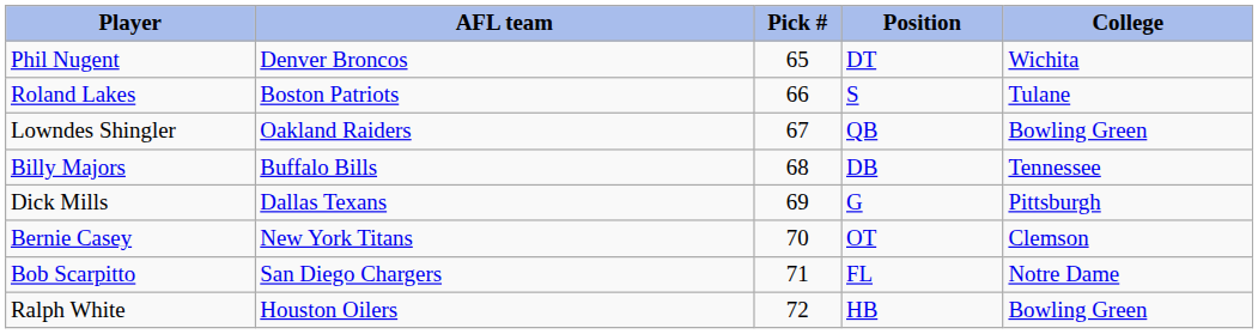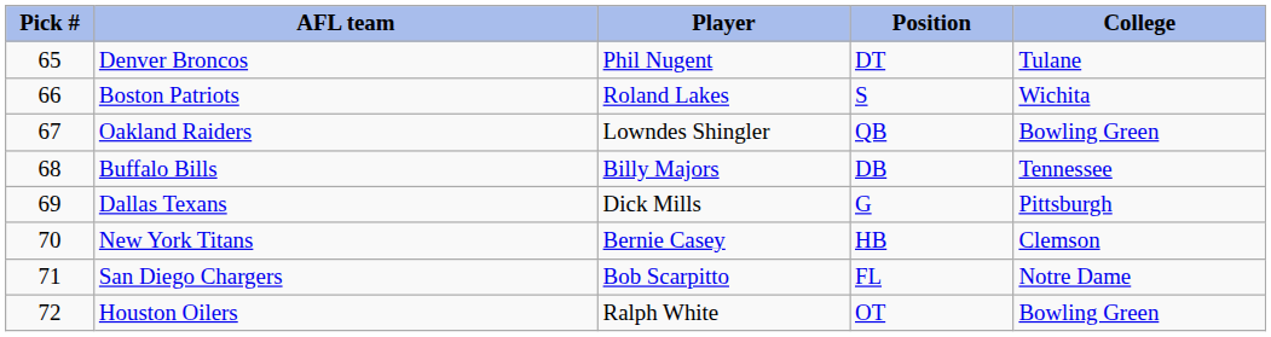 <table class="wikitable sortable sortable" style="width: 100%">
 <tr>
+<th style="background:#A8BDEC;" width=7%>Pick #</th>
+<th width=40% style="background:#A8BDEC;">AFL team</th>
 <th width=20% style="background:#A8BDEC;">Player</th>
-<th width=40% style="background:#A8BDEC;">AFL team</th>
-<th style="background:#A8BDEC;" width=7%>Pick #</th>
 <th width=13% style="background:#A8BDEC;">Position</th>
 <th style="background:#A8BDEC;">College</th>
 </tr>
 <tr>
+<td align="center">65</td>
+<td><a href='#'>Denver Broncos</a></td>
 <td><a href='#'>Phil Nugent</a></td>
-<td><a href='#'>Denver Broncos</a></td>
-<td align="center">65</td>
 <td><a href='#'>DT</a></td>
+<td><a href='#'>Tulane</a></td>
+</tr>
+<tr>
+<td align="center">66</td>
+<td><a href='#'>Boston Patriots</a></td>
+<td><a href='#'>Roland Lakes</a></td>
+<td><a href='#'>S</a></td>
 <td><a href='#'>Wichita</a></td>
 </tr>
 <tr>
-<td><a href='#'>Roland Lakes</a></td>
-<td><a href='#'>Boston Patriots</a></td>
-<td align="center">66</td>
-<td><a href='#'>S</a></td>
-<td><a href='#'>Tulane</a></td>
-</tr>
-<tr>
+<td align="center">67</td>
+<td><a href='#'>Oakland Raiders</a></td>
 <td>Lowndes Shingler</td>
-<td><a href='#'>Oakland Raiders</a></td>
-<td align="center">67</td>
 <td><a href='#'>QB</a></td>
 <td><a href='#'>Bowling Green</a></td>
 </tr>
 <tr>
+<td align="center">68</td>
+<td><a href='#'>Buffalo Bills</a></td>
 <td><a href='#'>Billy Majors</a></td>
-<td><a href='#'>Buffalo Bills</a></td>
-<td align="center">68</td>
 <td><a href='#'>DB</a></td>
 <td><a href='#'>Tennessee</a></td>
 </tr>
 <tr>
+<td align="center">69</td>
+<td><a href='#'>Dallas Texans</a></td>
 <td>Dick Mills</td>
-<td><a href='#'>Dallas Texans</a></td>
-<td align="center">69</td>
 <td><a href='#'>G</a></td>
 <td><a href='#'>Pittsburgh</a></td>
 </tr>
 <tr>
+<td align="center">70</td>
+<td><a href='#'>New York Titans</a></td>
 <td><a href='#'>Bernie Casey</a></td>
-<td><a href='#'>New York Titans</a></td>
-<td align="center">70</td>
-<td><a href='#'>OT</a></td>
+<td><a href='#'>HB</a></td>
 <td><a href='#'>Clemson</a></td>
 </tr>
 <tr>
+<td align="center">71</td>
+<td><a href='#'>San Diego Chargers</a></td>
 <td><a href='#'>Bob Scarpitto</a></td>
-<td><a href='#'>San Diego Chargers</a></td>
-<td align="center">71</td>
 <td><a href='#'>FL</a></td>
 <td><a href='#'>Notre Dame</a></td>
 </tr>
 <tr>
+<td align="center">72</td>
+<td><a href='#'>Houston Oilers</a></td>
 <td>Ralph White</td>
-<td><a href='#'>Houston Oilers</a></td>
-<td align="center">72</td>
-<td><a href='#'>HB</a></td>
+<td><a href='#'>OT</a></td>
 <td><a href='#'>Bowling Green</a></td>
 </tr>
 </table>
